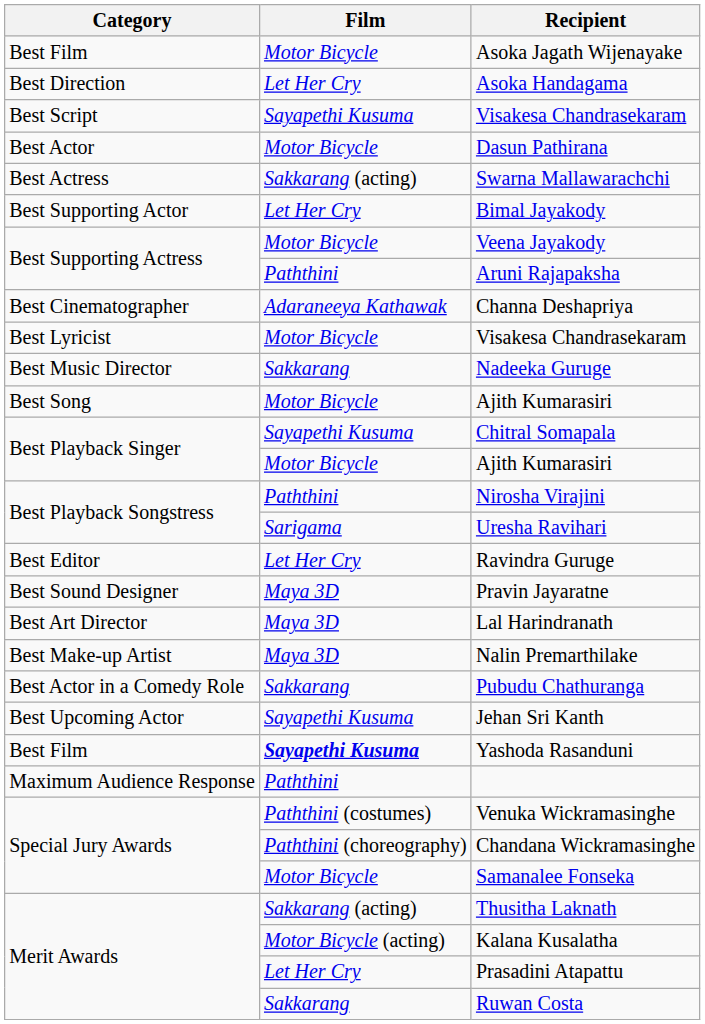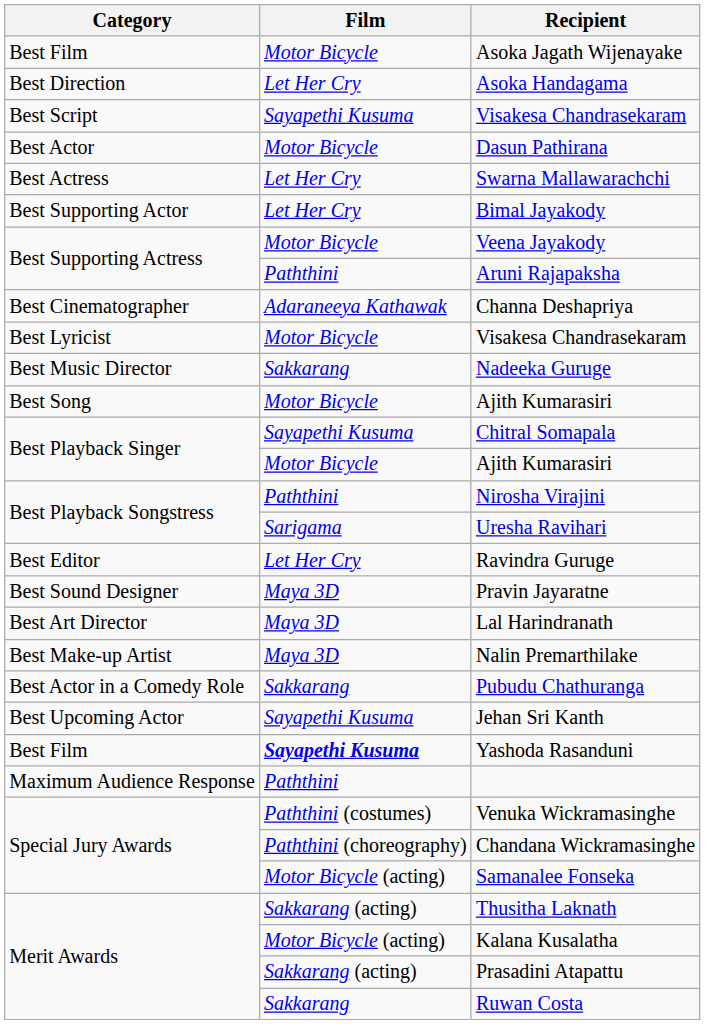 <table class="wikitable plainrowheaders sortable">
 <tr>
 <th scope="col">Category</th>
 <th scope="col">Film</th>
 <th scope="col">Recipient</th>
 </tr>
 <tr>
 <td>Best Film</td>
 <td><em><a href='#'>Motor Bicycle</a></em></td>
 <td>Asoka Jagath Wijenayake</td>
 </tr>
 <tr>
 <td>Best Direction</td>
 <td><em><a href='#'>Let Her Cry</a></em></td>
 <td><a href='#'>Asoka Handagama</a></td>
 </tr>
 <tr>
 <td>Best Script</td>
 <td><em><a href='#'>Sayapethi Kusuma</a></em></td>
 <td><a href='#'>Visakesa Chandrasekaram</a></td>
 </tr>
 <tr>
 <td>Best Actor</td>
 <td><em><a href='#'>Motor Bicycle</a></em></td>
 <td><a href='#'>Dasun Pathirana</a></td>
 </tr>
 <tr>
 <td>Best Actress</td>
-<td><em><a href='#'>Sakkarang</a></em> (acting)</td>
+<td><em><a href='#'>Let Her Cry</a></em></td>
 <td><a href='#'>Swarna Mallawarachchi</a></td>
 </tr>
 <tr>
 <td>Best Supporting Actor</td>
 <td><em><a href='#'>Let Her Cry</a></em></td>
 <td><a href='#'>Bimal Jayakody</a></td>
 </tr>
 <tr>
 <td rowspan=2>Best Supporting Actress</td>
 <td><em><a href='#'>Motor Bicycle</a></em></td>
 <td><a href='#'>Veena Jayakody</a></td>
 </tr>
 <tr>
 <td><em><a href='#'>Paththini</a></em></td>
 <td><a href='#'>Aruni Rajapaksha</a></td>
 </tr>
 <tr>
 <td>Best Cinematographer</td>
 <td><em><a href='#'>Adaraneeya Kathawak</a></em></td>
 <td>Channa Deshapriya</td>
 </tr>
 <tr>
 <td>Best Lyricist</td>
 <td><em><a href='#'>Motor Bicycle</a></em></td>
 <td>Visakesa Chandrasekaram</td>
 </tr>
 <tr>
 <td>Best Music Director</td>
 <td><em><a href='#'>Sakkarang</a></em></td>
 <td><a href='#'>Nadeeka Guruge</a></td>
 </tr>
 <tr>
 <td>Best Song</td>
 <td><em><a href='#'>Motor Bicycle</a></em></td>
 <td>Ajith Kumarasiri</td>
 </tr>
 <tr>
 <td rowspan=2>Best Playback Singer</td>
 <td><em><a href='#'>Sayapethi Kusuma</a></em></td>
 <td><a href='#'>Chitral Somapala</a></td>
 </tr>
 <tr>
 <td><em><a href='#'>Motor Bicycle</a></em></td>
 <td>Ajith Kumarasiri</td>
 </tr>
 <tr>
 <td rowspan=2>Best Playback Songstress</td>
 <td><em><a href='#'>Paththini</a></em></td>
 <td><a href='#'>Nirosha Virajini</a></td>
 </tr>
 <tr>
 <td><em><a href='#'>Sarigama</a></em></td>
 <td><a href='#'>Uresha Ravihari</a></td>
 </tr>
 <tr>
 <td>Best Editor</td>
 <td><em><a href='#'>Let Her Cry</a></em></td>
 <td>Ravindra Guruge</td>
 </tr>
 <tr>
 <td>Best Sound Designer</td>
 <td><em><a href='#'>Maya 3D</a></em></td>
 <td>Pravin Jayaratne</td>
 </tr>
 <tr>
 <td>Best Art Director</td>
 <td><em><a href='#'>Maya 3D</a></em></td>
 <td>Lal Harindranath</td>
 </tr>
 <tr>
 <td>Best Make-up Artist</td>
 <td><em><a href='#'>Maya 3D</a></em></td>
 <td>Nalin Premarthilake</td>
 </tr>
 <tr>
 <td>Best Actor in a Comedy Role</td>
 <td><em><a href='#'>Sakkarang</a></em></td>
 <td><a href='#'>Pubudu Chathuranga</a></td>
 </tr>
 <tr>
 <td>Best Upcoming Actor</td>
 <td><em><a href='#'>Sayapethi Kusuma</a></em></td>
 <td>Jehan Sri Kanth</td>
 </tr>
 <tr>
 <td>Best Film</td>
 <td><strong><em><a href='#'>Sayapethi Kusuma</a></em></strong></td>
 <td>Yashoda Rasanduni</td>
 </tr>
 <tr>
 <td>Maximum Audience Response</td>
 <td><em><a href='#'>Paththini</a></em></td>
 <td></td>
 </tr>
 <tr>
 <td rowspan=3>Special Jury Awards</td>
 <td><em><a href='#'>Paththini</a></em> (costumes)</td>
 <td>Venuka Wickramasinghe</td>
 </tr>
 <tr>
 <td><em><a href='#'>Paththini</a></em> (choreography)</td>
 <td>Chandana Wickramasinghe</td>
 </tr>
 <tr>
-<td><em><a href='#'>Motor Bicycle</a></em></td>
+<td><em><a href='#'>Motor Bicycle</a></em> (acting)</td>
 <td><a href='#'>Samanalee Fonseka</a></td>
 </tr>
 <tr>
 <td rowspan=4>Merit Awards</td>
 <td><em><a href='#'>Sakkarang</a></em> (acting)</td>
 <td><a href='#'>Thusitha Laknath</a></td>
 </tr>
 <tr>
 <td><em><a href='#'>Motor Bicycle</a></em> (acting)</td>
 <td>Kalana Kusalatha</td>
 </tr>
 <tr>
-<td><em><a href='#'>Let Her Cry</a></em></td>
+<td><em><a href='#'>Sakkarang</a></em> (acting)</td>
 <td>Prasadini Atapattu</td>
 </tr>
 <tr>
 <td><em><a href='#'>Sakkarang</a></em></td>
 <td><a href='#'>Ruwan Costa</a></td>
 </tr>
 </table>
